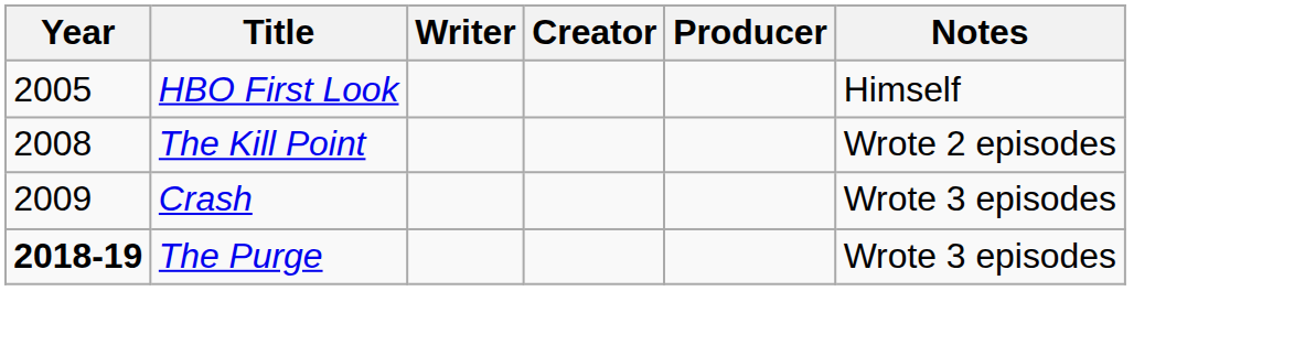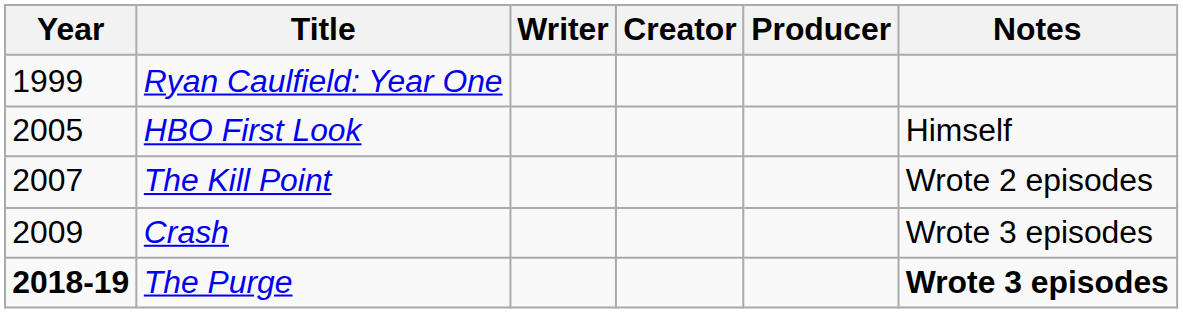 <table class=wikitable>
 <tr>
 <th>Year</th>
 <th>Title</th>
 <th>Writer</th>
 <th>Creator</th>
 <th>Producer</th>
 <th>Notes</th>
 </tr>
 <tr>
+<td>1999</td>
+<td><em><a href='#'>Ryan Caulfield: Year One</a></em></td>
+<td></td>
+<td></td>
+<td></td>
+<td></td>
+</tr>
+<tr>
 <td>2005</td>
 <td><em><a href='#'>HBO First Look</a></em></td>
 <td></td>
 <td></td>
 <td></td>
 <td>Himself</td>
 </tr>
 <tr>
-<td>2008</td>
+<td>2007</td>
 <td><em><a href='#'>The Kill Point</a></em></td>
 <td></td>
 <td></td>
 <td></td>
 <td>Wrote 2 episodes</td>
 </tr>
 <tr>
 <td>2009</td>
 <td><em><a href='#'>Crash</a></em></td>
 <td></td>
 <td></td>
 <td></td>
 <td>Wrote 3 episodes</td>
 </tr>
 <tr>
 <td><strong>2018-19</strong></td>
 <td><em><a href='#'>The Purge</a></em></td>
 <td></td>
 <td></td>
 <td></td>
-<td>Wrote 3 episodes</td>
+<td><strong>Wrote 3 episodes</strong></td>
 </tr>
 </table>
